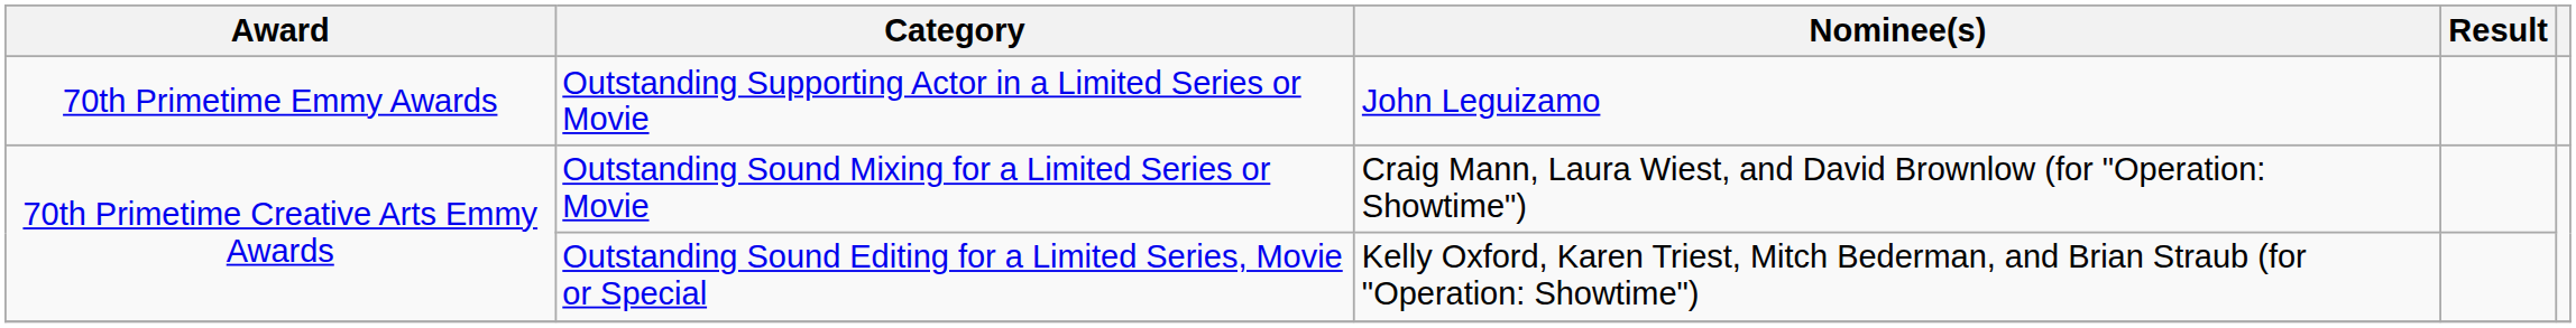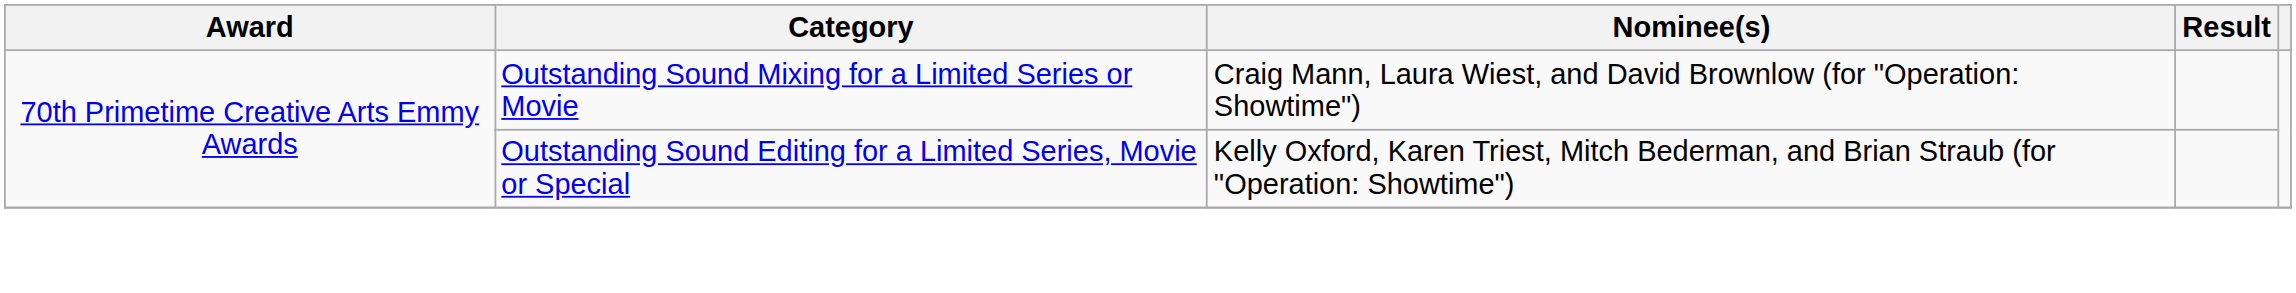 <table class="wikitable sortable" style="width:100%">
 <tr>
 <th scope="col">Award</th>
 <th scope="col">Category</th>
 <th scope="col">Nominee(s)</th>
 <th scope="col">Result</th>
 <th scope="col" class="unsortable"></th>
-</tr>
-<tr>
-<td align="center"><a href='#'>70th Primetime Emmy Awards</a></td>
-<td><a href='#'>Outstanding Supporting Actor in a Limited Series or Movie</a></td>
-<td><a href='#'>John Leguizamo</a></td>
-<td></td>
-<td align="center"></td>
 </tr>
 <tr>
 <td align="center" rowspan="2"><a href='#'>70th Primetime Creative Arts Emmy Awards</a></td>
 <td><a href='#'>Outstanding Sound Mixing for a Limited Series or Movie</a></td>
 <td>Craig Mann, Laura Wiest, and David Brownlow (for "Operation: Showtime")</td>
 <td></td>
 <td align="center" rowspan="2"></td>
 </tr>
 <tr>
 <td><a href='#'>Outstanding Sound Editing for a Limited Series, Movie or Special</a></td>
 <td>Kelly Oxford, Karen Triest, Mitch Bederman, and Brian Straub (for "Operation: Showtime")</td>
 <td></td>
 </tr>
 <tr>
 </tr>
 </table>
